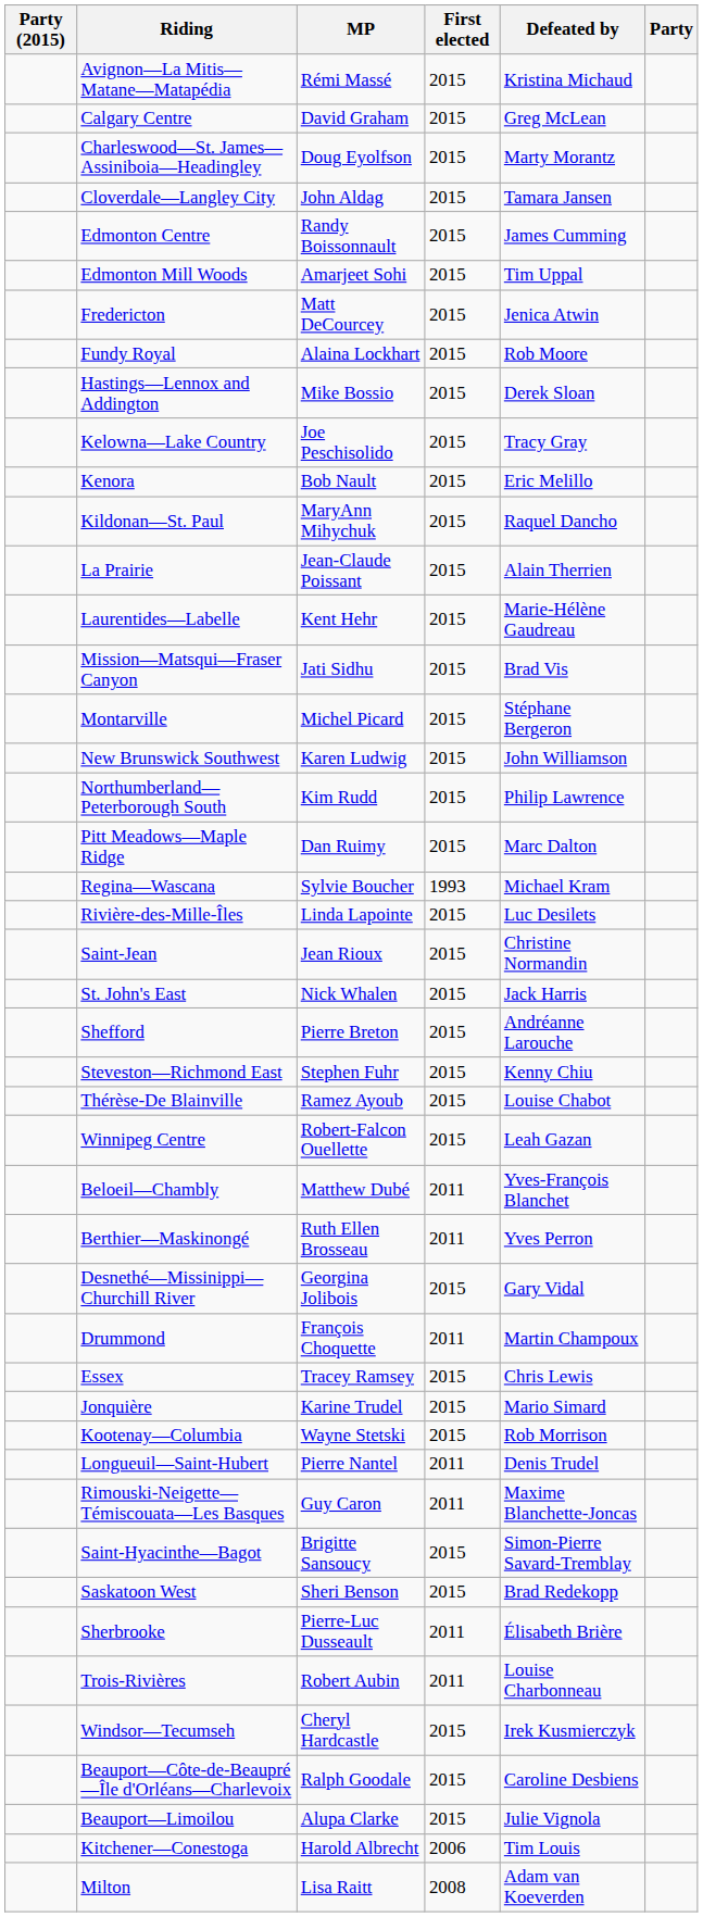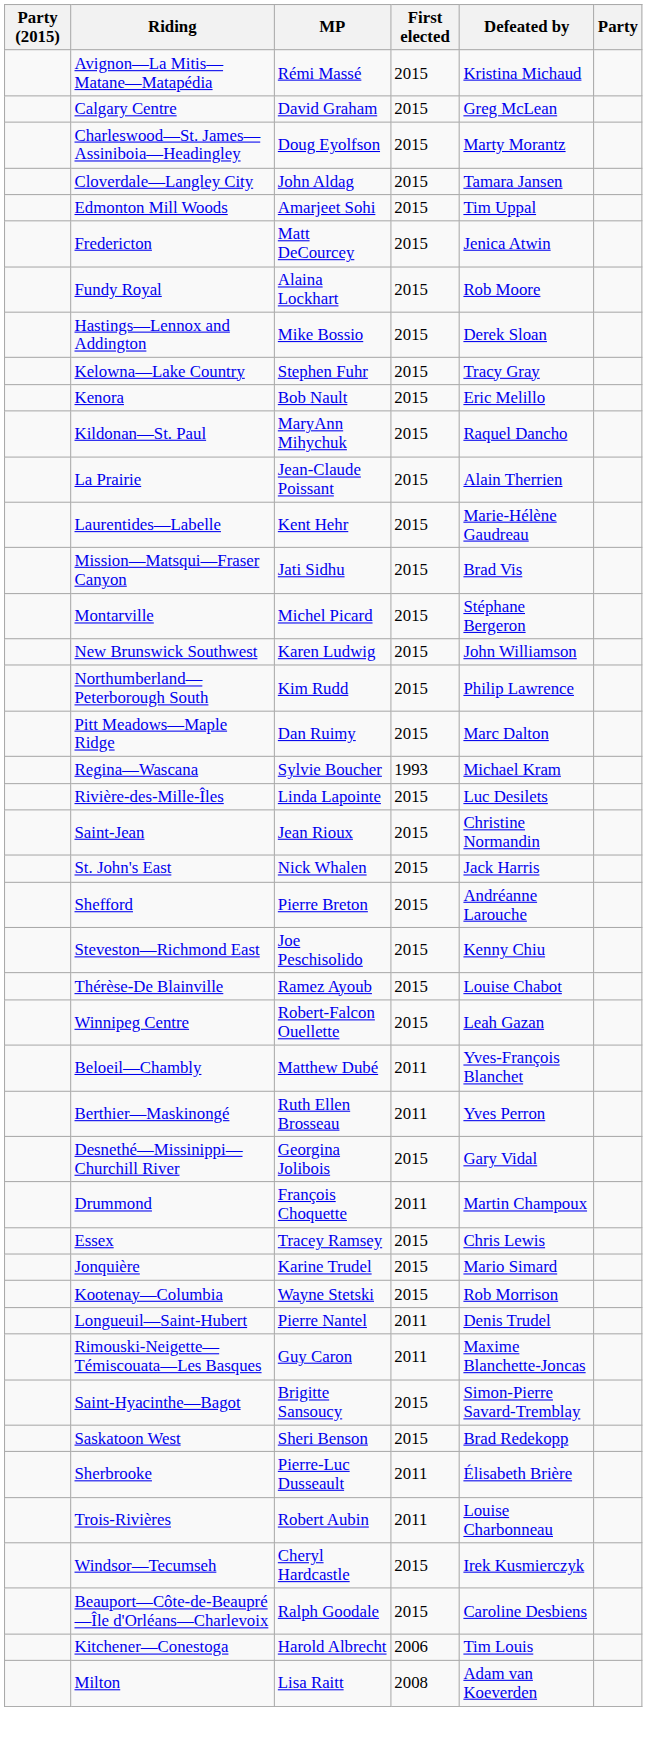 <table class="wikitable">
 <tr>
 <th>Party (2015)</th>
 <th>Riding</th>
 <th>MP</th>
 <th>First elected</th>
 <th>Defeated by</th>
 <th>Party</th>
 </tr>
 <tr>
 <td></td>
 <td><a href='#'>Avignon—La Mitis—Matane—Matapédia</a></td>
 <td><a href='#'>Rémi Massé</a></td>
 <td>2015</td>
 <td><a href='#'>Kristina Michaud</a></td>
 <td></td>
 </tr>
 <tr>
 <td></td>
 <td><a href='#'>Calgary Centre</a></td>
 <td><a href='#'>David Graham</a></td>
 <td>2015</td>
 <td><a href='#'>Greg McLean</a></td>
 <td></td>
 </tr>
 <tr>
 <td></td>
 <td><a href='#'>Charleswood—St. James—Assiniboia—Headingley</a></td>
 <td><a href='#'>Doug Eyolfson</a></td>
 <td>2015</td>
 <td><a href='#'>Marty Morantz</a></td>
 <td></td>
 </tr>
 <tr>
 <td></td>
 <td><a href='#'>Cloverdale—Langley City</a></td>
 <td><a href='#'>John Aldag</a></td>
 <td>2015</td>
 <td><a href='#'>Tamara Jansen</a></td>
 <td></td>
 </tr>
 <tr>
 <td></td>
-<td><a href='#'>Edmonton Centre</a></td>
-<td><a href='#'>Randy Boissonnault</a></td>
-<td>2015</td>
-<td><a href='#'>James Cumming</a></td>
-<td></td>
-</tr>
-<tr>
-<td></td>
 <td><a href='#'>Edmonton Mill Woods</a></td>
 <td><a href='#'>Amarjeet Sohi</a></td>
 <td>2015</td>
 <td><a href='#'>Tim Uppal</a></td>
 <td></td>
 </tr>
 <tr>
 <td></td>
 <td><a href='#'>Fredericton</a></td>
 <td><a href='#'>Matt DeCourcey</a></td>
 <td>2015</td>
 <td><a href='#'>Jenica Atwin</a></td>
 <td></td>
 </tr>
 <tr>
 <td></td>
 <td><a href='#'>Fundy Royal</a></td>
 <td><a href='#'>Alaina Lockhart</a></td>
 <td>2015</td>
 <td><a href='#'>Rob Moore</a></td>
 <td></td>
 </tr>
 <tr>
 <td></td>
 <td><a href='#'>Hastings—Lennox and Addington</a></td>
 <td><a href='#'>Mike Bossio</a></td>
 <td>2015</td>
 <td><a href='#'>Derek Sloan</a></td>
 <td></td>
 </tr>
 <tr>
 <td></td>
 <td><a href='#'>Kelowna—Lake Country</a></td>
-<td><a href='#'>Joe Peschisolido</a></td>
+<td><a href='#'>Stephen Fuhr</a></td>
 <td>2015</td>
 <td><a href='#'>Tracy Gray</a></td>
 <td></td>
 </tr>
 <tr>
 <td></td>
 <td><a href='#'>Kenora</a></td>
 <td><a href='#'>Bob Nault</a></td>
 <td>2015</td>
 <td><a href='#'>Eric Melillo</a></td>
 <td></td>
 </tr>
 <tr>
 <td></td>
 <td><a href='#'>Kildonan—St. Paul</a></td>
 <td><a href='#'>MaryAnn Mihychuk</a></td>
 <td>2015</td>
 <td><a href='#'>Raquel Dancho</a></td>
 <td></td>
 </tr>
 <tr>
 <td></td>
 <td><a href='#'>La Prairie</a></td>
 <td><a href='#'>Jean-Claude Poissant</a></td>
 <td>2015</td>
 <td><a href='#'>Alain Therrien</a></td>
 <td></td>
 </tr>
 <tr>
 <td></td>
 <td><a href='#'>Laurentides—Labelle</a></td>
 <td><a href='#'>Kent Hehr</a></td>
 <td>2015</td>
 <td><a href='#'>Marie-Hélène Gaudreau</a></td>
 <td></td>
 </tr>
 <tr>
 <td></td>
 <td><a href='#'>Mission—Matsqui—Fraser Canyon</a></td>
 <td><a href='#'>Jati Sidhu</a></td>
 <td>2015</td>
 <td><a href='#'>Brad Vis</a></td>
 <td></td>
 </tr>
 <tr>
 <td></td>
 <td><a href='#'>Montarville</a></td>
 <td><a href='#'>Michel Picard</a></td>
 <td>2015</td>
 <td><a href='#'>Stéphane Bergeron</a></td>
 <td></td>
 </tr>
 <tr>
 <td></td>
 <td><a href='#'>New Brunswick Southwest</a></td>
 <td><a href='#'>Karen Ludwig</a></td>
 <td>2015</td>
 <td><a href='#'>John Williamson</a></td>
 <td></td>
 </tr>
 <tr>
 <td></td>
 <td><a href='#'>Northumberland—Peterborough South</a></td>
 <td><a href='#'>Kim Rudd</a></td>
 <td>2015</td>
 <td><a href='#'>Philip Lawrence</a></td>
 <td></td>
 </tr>
 <tr>
 <td></td>
 <td><a href='#'>Pitt Meadows—Maple Ridge</a></td>
 <td><a href='#'>Dan Ruimy</a></td>
 <td>2015</td>
 <td><a href='#'>Marc Dalton</a></td>
 <td></td>
 </tr>
 <tr>
 <td></td>
 <td><a href='#'>Regina—Wascana</a></td>
 <td><a href='#'>Sylvie Boucher</a></td>
 <td>1993</td>
 <td><a href='#'>Michael Kram</a></td>
 <td></td>
 </tr>
 <tr>
 <td></td>
 <td><a href='#'>Rivière-des-Mille-Îles</a></td>
 <td><a href='#'>Linda Lapointe</a></td>
 <td>2015</td>
 <td><a href='#'>Luc Desilets</a></td>
 <td></td>
 </tr>
 <tr>
 <td></td>
 <td><a href='#'>Saint-Jean</a></td>
 <td><a href='#'>Jean Rioux</a></td>
 <td>2015</td>
 <td><a href='#'>Christine Normandin</a></td>
 <td></td>
 </tr>
 <tr>
 <td></td>
 <td><a href='#'>St. John's East</a></td>
 <td><a href='#'>Nick Whalen</a></td>
 <td>2015</td>
 <td><a href='#'>Jack Harris</a></td>
 <td></td>
 </tr>
 <tr>
 <td></td>
 <td><a href='#'>Shefford</a></td>
 <td><a href='#'>Pierre Breton</a></td>
 <td>2015</td>
 <td><a href='#'>Andréanne Larouche</a></td>
 <td></td>
 </tr>
 <tr>
 <td></td>
 <td><a href='#'>Steveston—Richmond East</a></td>
-<td><a href='#'>Stephen Fuhr</a></td>
+<td><a href='#'>Joe Peschisolido</a></td>
 <td>2015</td>
 <td><a href='#'>Kenny Chiu</a></td>
 <td></td>
 </tr>
 <tr>
 <td></td>
 <td><a href='#'>Thérèse-De Blainville</a></td>
 <td><a href='#'>Ramez Ayoub</a></td>
 <td>2015</td>
 <td><a href='#'>Louise Chabot</a></td>
 <td></td>
 </tr>
 <tr>
 <td></td>
 <td><a href='#'>Winnipeg Centre</a></td>
 <td><a href='#'>Robert-Falcon Ouellette</a></td>
 <td>2015</td>
 <td><a href='#'>Leah Gazan</a></td>
 <td></td>
 </tr>
 <tr>
 <td></td>
 <td><a href='#'>Beloeil—Chambly</a></td>
 <td><a href='#'>Matthew Dubé</a></td>
 <td>2011</td>
 <td><a href='#'>Yves-François Blanchet</a></td>
 <td></td>
 </tr>
 <tr>
 <td></td>
 <td><a href='#'>Berthier—Maskinongé</a></td>
 <td><a href='#'>Ruth Ellen Brosseau</a></td>
 <td>2011</td>
 <td><a href='#'>Yves Perron</a></td>
 <td></td>
 </tr>
 <tr>
 <td></td>
 <td><a href='#'>Desnethé—Missinippi—Churchill River</a></td>
 <td><a href='#'>Georgina Jolibois</a></td>
 <td>2015</td>
 <td><a href='#'>Gary Vidal</a></td>
 <td></td>
 </tr>
 <tr>
 <td></td>
 <td><a href='#'>Drummond</a></td>
 <td><a href='#'>François Choquette</a></td>
 <td>2011</td>
 <td><a href='#'>Martin Champoux</a></td>
 <td></td>
 </tr>
 <tr>
 <td></td>
 <td><a href='#'>Essex</a></td>
 <td><a href='#'>Tracey Ramsey</a></td>
 <td>2015</td>
 <td><a href='#'>Chris Lewis</a></td>
 <td></td>
 </tr>
 <tr>
 <td></td>
 <td><a href='#'>Jonquière</a></td>
 <td><a href='#'>Karine Trudel</a></td>
 <td>2015</td>
 <td><a href='#'>Mario Simard</a></td>
 <td></td>
 </tr>
 <tr>
 <td></td>
 <td><a href='#'>Kootenay—Columbia</a></td>
 <td><a href='#'>Wayne Stetski</a></td>
 <td>2015</td>
 <td><a href='#'>Rob Morrison</a></td>
 <td></td>
 </tr>
 <tr>
 <td></td>
 <td><a href='#'>Longueuil—Saint-Hubert</a></td>
 <td><a href='#'>Pierre Nantel</a></td>
 <td>2011</td>
 <td><a href='#'>Denis Trudel</a></td>
 <td></td>
 </tr>
 <tr>
 <td></td>
 <td><a href='#'>Rimouski-Neigette—Témiscouata—Les Basques</a></td>
 <td><a href='#'>Guy Caron</a></td>
 <td>2011</td>
 <td><a href='#'>Maxime Blanchette-Joncas</a></td>
 <td></td>
 </tr>
 <tr>
 <td></td>
 <td><a href='#'>Saint-Hyacinthe—Bagot</a></td>
 <td><a href='#'>Brigitte Sansoucy</a></td>
 <td>2015</td>
 <td><a href='#'>Simon-Pierre Savard-Tremblay</a></td>
 <td></td>
 </tr>
 <tr>
 <td></td>
 <td><a href='#'>Saskatoon West</a></td>
 <td><a href='#'>Sheri Benson</a></td>
 <td>2015</td>
 <td><a href='#'>Brad Redekopp</a></td>
 <td></td>
 </tr>
 <tr>
 <td></td>
 <td><a href='#'>Sherbrooke</a></td>
 <td><a href='#'>Pierre-Luc Dusseault</a></td>
 <td>2011</td>
 <td><a href='#'>Élisabeth Brière</a></td>
 <td></td>
 </tr>
 <tr>
 <td></td>
 <td><a href='#'>Trois-Rivières</a></td>
 <td><a href='#'>Robert Aubin</a></td>
 <td>2011</td>
 <td><a href='#'>Louise Charbonneau</a></td>
 <td></td>
 </tr>
 <tr>
 <td></td>
 <td><a href='#'>Windsor—Tecumseh</a></td>
 <td><a href='#'>Cheryl Hardcastle</a></td>
 <td>2015</td>
 <td><a href='#'>Irek Kusmierczyk</a></td>
 <td></td>
 </tr>
 <tr>
 <td></td>
 <td><a href='#'>Beauport—Côte-de-Beaupré—Île d'Orléans—Charlevoix</a></td>
 <td><a href='#'>Ralph Goodale</a></td>
 <td>2015</td>
 <td><a href='#'>Caroline Desbiens</a></td>
 <td></td>
 </tr>
 <tr>
 <td></td>
-<td><a href='#'>Beauport—Limoilou</a></td>
-<td><a href='#'>Alupa Clarke</a></td>
-<td>2015</td>
-<td><a href='#'>Julie Vignola</a></td>
-<td></td>
-</tr>
-<tr>
-<td></td>
 <td><a href='#'>Kitchener—Conestoga</a></td>
 <td><a href='#'>Harold Albrecht</a></td>
 <td>2006</td>
 <td><a href='#'>Tim Louis</a></td>
 <td></td>
 </tr>
 <tr>
 <td></td>
 <td><a href='#'>Milton</a></td>
 <td><a href='#'>Lisa Raitt</a></td>
 <td>2008</td>
 <td><a href='#'>Adam van Koeverden</a></td>
 <td></td>
 </tr>
 </table>
